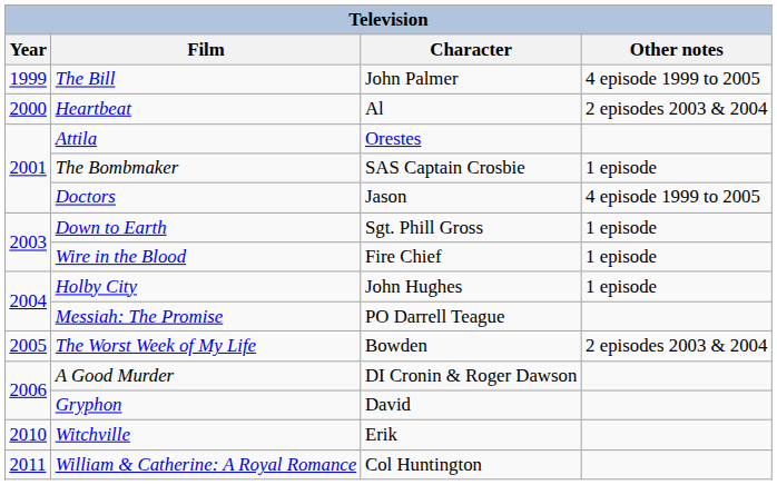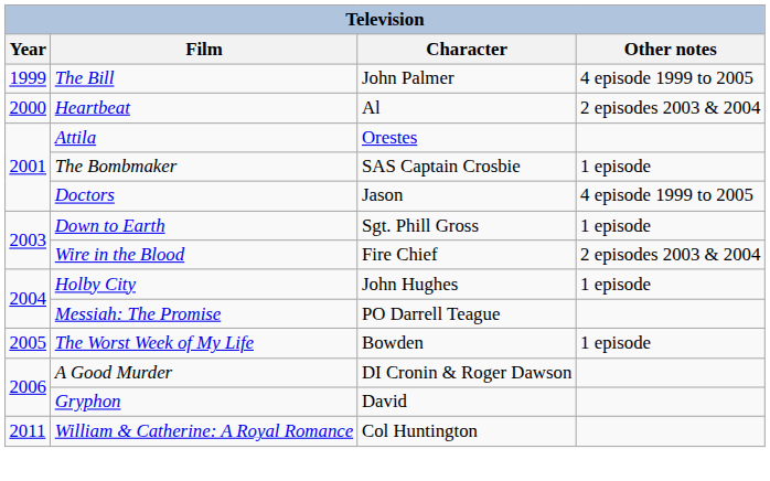 <table class="wikitable" style="font-size: 100%;">
 <tr>
 <th colspan="4" style="background: LightSteelBlue;">Television</th>
 </tr>
 <tr>
 <th>Year</th>
 <th>Film</th>
 <th>Character</th>
 <th>Other notes</th>
 </tr>
 <tr>
 <td><a href='#'>1999</a></td>
 <td><em><a href='#'>The Bill</a></em></td>
 <td>John Palmer</td>
 <td>4 episode 1999 to 2005</td>
 </tr>
 <tr>
 <td><a href='#'>2000</a></td>
 <td><em><a href='#'>Heartbeat</a></em></td>
 <td>Al</td>
 <td>2 episodes 2003 & 2004</td>
 </tr>
 <tr>
 <td rowspan="3"><a href='#'>2001</a></td>
 <td><em><a href='#'>Attila</a> </em></td>
 <td><a href='#'>Orestes</a></td>
 <td></td>
 </tr>
 <tr>
 <td><em>The Bombmaker </em></td>
 <td>SAS Captain Crosbie</td>
 <td>1 episode</td>
 </tr>
 <tr>
 <td><em><a href='#'>Doctors</a></em></td>
 <td>Jason</td>
 <td>4 episode 1999 to 2005</td>
 </tr>
 <tr>
 <td rowspan="2"><a href='#'>2003</a></td>
 <td><em><a href='#'>Down to Earth</a></em></td>
 <td>Sgt. Phill Gross</td>
 <td>1 episode</td>
 </tr>
 <tr>
 <td><em><a href='#'>Wire in the Blood</a></em></td>
 <td>Fire Chief</td>
-<td>1 episode</td>
+<td>2 episodes 2003 & 2004</td>
 </tr>
 <tr>
 <td rowspan="2"><a href='#'>2004</a></td>
 <td><em><a href='#'>Holby City</a></em></td>
 <td>John Hughes</td>
 <td>1 episode</td>
 </tr>
 <tr>
 <td><em><a href='#'>Messiah: The Promise</a></em></td>
 <td>PO Darrell Teague</td>
 <td></td>
 </tr>
 <tr>
 <td><a href='#'>2005</a></td>
 <td><em> <a href='#'>The Worst Week of My Life</a></em></td>
 <td>Bowden</td>
-<td>2 episodes 2003 & 2004</td>
+<td>1 episode</td>
 </tr>
 <tr>
 <td rowspan="2"><a href='#'>2006</a></td>
 <td><em>A Good Murder</em></td>
 <td>DI Cronin & Roger Dawson</td>
 <td></td>
 </tr>
 <tr>
 <td><em><a href='#'>Gryphon</a></em></td>
 <td>David</td>
 <td></td>
 </tr>
 <tr>
-<td><a href='#'>2010</a></td>
-<td><em><a href='#'>Witchville</a></em></td>
-<td>Erik</td>
-<td></td>
-</tr>
-<tr>
 <td><a href='#'>2011</a></td>
 <td><em><a href='#'>William & Catherine: A Royal Romance</a></em></td>
 <td>Col Huntington</td>
 <td></td>
 </tr>
 </table>
